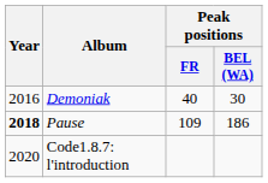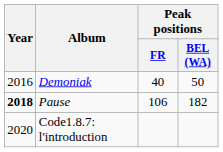 <table class="wikitable">
 <tr>
 <th align="center" rowspan="2" width="10">Year</th>
 <th align="center" rowspan="2" width="120">Album</th>
 <th align="center" colspan="2" width="20">Peak positions</th>
 </tr>
 <tr>
 <th scope="col" style="width:3em;font-size:90%;"><a href='#'>FR</a><br></th>
 <th scope="col" style="width:3em;font-size:90%;"><a href='#'>BEL (WA)</a><br></th>
 </tr>
 <tr>
 <td style="text-align:center;">2016</td>
 <td><em><a href='#'>Demoniak</a></em></td>
 <td style="text-align:center;">40</td>
-<td style="text-align:center;">30</td>
+<td style="text-align:center;">50</td>
 </tr>
 <tr>
 <td style="text-align:center;"><strong>2018</strong></td>
 <td><em>Pause</em></td>
-<td style="text-align:center;">109</td>
-<td style="text-align:center;">186</td>
+<td style="text-align:center;">106</td>
+<td style="text-align:center;">182</td>
 </tr>
 <tr>
 <td>2020</td>
 <td>Code1.8.7: l'introduction</td>
 <td></td>
 <td></td>
 </tr>
 </table>
